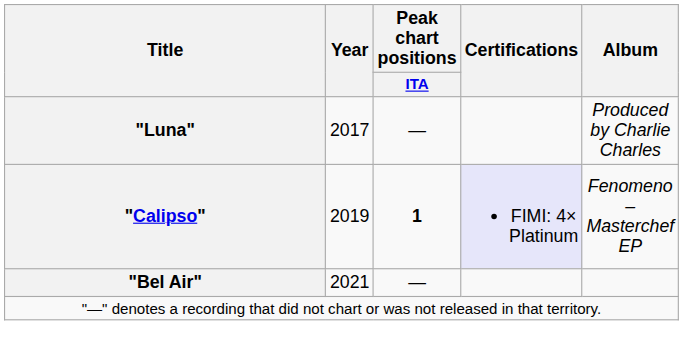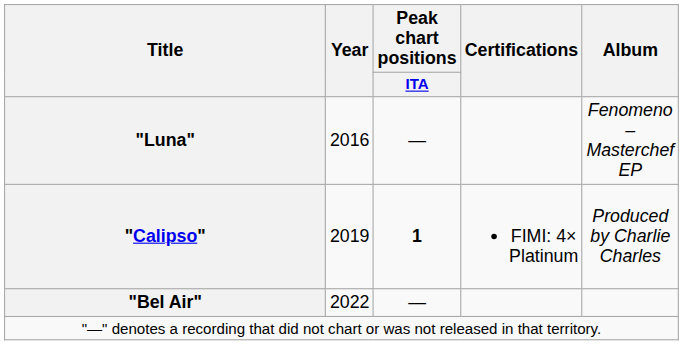 <table class="wikitable plainrowheaders" style="text-align:center;">
 <tr>
 <th scope="col" rowspan="2" style="width:20em;">Title</th>
 <th scope="col" rowspan="2" style="width:1em;">Year</th>
 <th scope="col">Peak chart positions</th>
 <th scope="col" rowspan="2">Certifications</th>
 <th scope="col" rowspan="2">Album</th>
 </tr>
 <tr>
 <th scope="col" style="width:3em;font-size:85%;"><a href='#'>ITA</a><br></th>
 </tr>
 <tr>
 <th scope="row">"Luna"<br></th>
-<td>2017</td>
+<td>2016</td>
 <td>—</td>
 <td></td>
-<td><em>Produced by Charlie Charles</em></td>
+<td><em>Fenomeno – Masterchef EP</em></td>
 </tr>
 <tr>
 <th scope="row">"<a href='#'>Calipso</a>"<br></th>
 <td>2019</td>
 <td><strong>1</strong></td>
-<td style="background: lavender;"><br><ul><li>FIMI: 4× Platinum</li></ul></td>
-<td><em>Fenomeno – Masterchef EP</em></td>
+<td><br><ul><li>FIMI: 4× Platinum</li></ul></td>
+<td><em>Produced by Charlie Charles</em></td>
 </tr>
 <tr>
 <th scope="row">"Bel Air"<br></th>
-<td>2021</td>
+<td>2022</td>
 <td>—</td>
 <td></td>
 <td></td>
 </tr>
 <tr>
 <td style="text-align:center; font-size:85%;" colspan="22">"—" denotes a recording that did not chart or was not released in that territory.</td>
 </tr>
 </table>
